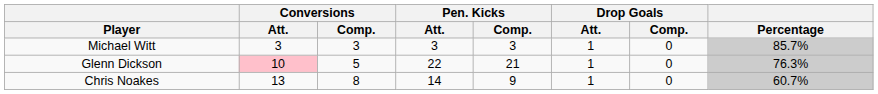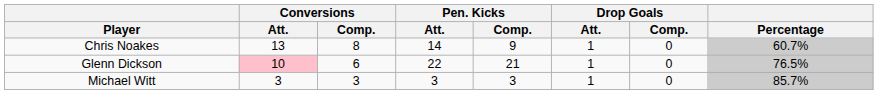 <table class="wikitable" style="text-align:center; line-height: 90%; font-size:90%;" width=80%>
 <tr>
 <th></th>
 <th colspan=2>Conversions</th>
 <th colspan=2>Pen. Kicks</th>
 <th colspan=2>Drop Goals</th>
 <th></th>
 </tr>
 <tr>
 <th width=27%>Player</th>
 <th width=9%>Att.</th>
 <th width=9%>Comp.</th>
 <th width=9%>Att.</th>
 <th width=9%>Comp.</th>
 <th width=9%>Att.</th>
 <th width=9%>Comp.</th>
 <th width=19%>Percentage</th>
 </tr>
 <tr>
+<td>Chris Noakes</td>
+<td>13</td>
+<td>8</td>
+<td>14</td>
+<td>9</td>
+<td>1</td>
+<td>0</td>
+<td bgcolor=#cccccc>60.7%</td>
+</tr>
+<tr>
+<td>Glenn Dickson</td>
+<td style="background: pink;">10</td>
+<td>6</td>
+<td>22</td>
+<td>21</td>
+<td>1</td>
+<td>0</td>
+<td bgcolor=#cccccc>76.5%</td>
+</tr>
+<tr>
 <td>Michael Witt</td>
 <td>3</td>
 <td>3</td>
 <td>3</td>
 <td>3</td>
 <td>1</td>
 <td>0</td>
 <td bgcolor=#cccccc>85.7%</td>
 </tr>
-<tr>
-<td>Glenn Dickson</td>
-<td style="background: pink;">10</td>
-<td>5</td>
-<td>22</td>
-<td>21</td>
-<td>1</td>
-<td>0</td>
-<td bgcolor=#cccccc>76.3%</td>
-</tr>
-<tr>
-<td>Chris Noakes</td>
-<td>13</td>
-<td>8</td>
-<td>14</td>
-<td>9</td>
-<td>1</td>
-<td>0</td>
-<td bgcolor=#cccccc>60.7%</td>
-</tr>
 </table>
